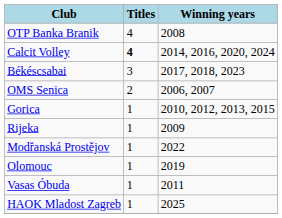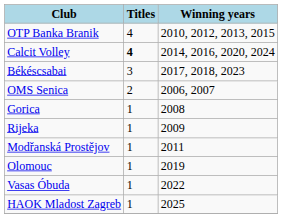 <table class=wikitable>
 <tr align=center style="background:#efefef;">
 <th style="background:lightblue;">Club</th>
 <th style="background:lightblue;">Titles</th>
 <th style="background:lightblue;">Winning years</th>
 </tr>
 <tr>
 <td> <a href='#'>OTP Banka Branik</a></td>
 <td>4</td>
-<td>2008</td>
+<td>2010, 2012, 2013, 2015</td>
 </tr>
 <tr>
 <td> <a href='#'>Calcit Volley</a></td>
 <td><strong>4</strong></td>
 <td>2014, 2016, 2020, 2024</td>
 </tr>
 <tr>
 <td> <a href='#'>Békéscsabai</a></td>
 <td>3</td>
 <td>2017, 2018, 2023</td>
 </tr>
 <tr>
 <td> <a href='#'>OMS Senica</a></td>
 <td>2</td>
 <td>2006, 2007</td>
 </tr>
 <tr>
 <td> <a href='#'>Gorica</a></td>
 <td>1</td>
-<td>2010, 2012, 2013, 2015</td>
+<td>2008</td>
 </tr>
 <tr>
 <td> <a href='#'>Rijeka</a></td>
 <td>1</td>
 <td>2009</td>
 </tr>
 <tr>
 <td> <a href='#'>Modřanská Prostějov</a></td>
 <td>1</td>
-<td>2022</td>
+<td>2011</td>
 </tr>
 <tr>
 <td> <a href='#'>Olomouc</a></td>
 <td>1</td>
 <td>2019</td>
 </tr>
 <tr>
 <td> <a href='#'>Vasas Óbuda</a></td>
 <td>1</td>
-<td>2011</td>
+<td>2022</td>
 </tr>
 <tr>
 <td> <a href='#'>HAOK Mladost Zagreb</a></td>
 <td>1</td>
 <td>2025</td>
 </tr>
 <tr>
 </tr>
 </table>
